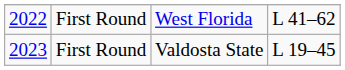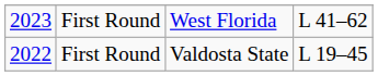 <table class="wikitable">
 <tr>
 </tr>
 <tr>
-<td><a href='#'>2022</a></td>
+<td><a href='#'>2023</a></td>
 <td>First Round</td>
 <td><a href='#'>West Florida</a></td>
 <td>L 41–62</td>
 </tr>
 <tr>
-<td><a href='#'>2023</a></td>
+<td><a href='#'>2022</a></td>
 <td>First Round</td>
 <td>Valdosta State</td>
 <td>L 19–45</td>
 </tr>
 </table>
